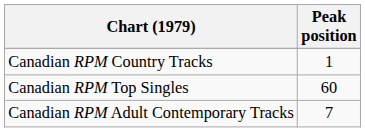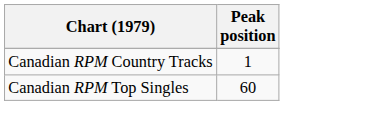 <table class="wikitable sortable">
 <tr>
 <th>Chart (1979)</th>
 <th>Peak<br>position</th>
 </tr>
 <tr>
 </tr>
 <tr>
 </tr>
 <tr>
 </tr>
 <tr>
 <td>Canadian <em>RPM</em> Country Tracks</td>
 <td align="center">1</td>
 </tr>
 <tr>
 <td>Canadian <em>RPM</em> Top Singles</td>
 <td align="center">60</td>
 </tr>
-<tr>
-<td>Canadian <em>RPM</em> Adult Contemporary Tracks</td>
-<td align="center">7</td>
-</tr>
 </table>
